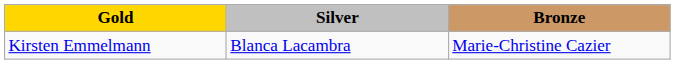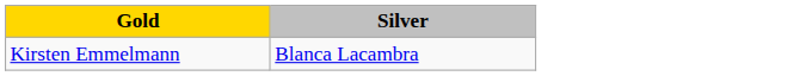 <table class="wikitable" style="text-align:left">
 <tr align="center">
 <td width=200 bgcolor=gold><strong>Gold</strong></td>
 <td width=200 bgcolor=silver><strong>Silver</strong></td>
-<td width=200 bgcolor=CC9966><strong>Bronze</strong></td>
 </tr>
 <tr>
 <td><a href='#'>Kirsten Emmelmann</a><br><em></em></td>
 <td><a href='#'>Blanca Lacambra</a><br><em></em></td>
-<td><a href='#'>Marie-Christine Cazier</a><br><em></em></td>
 </tr>
 </table>
